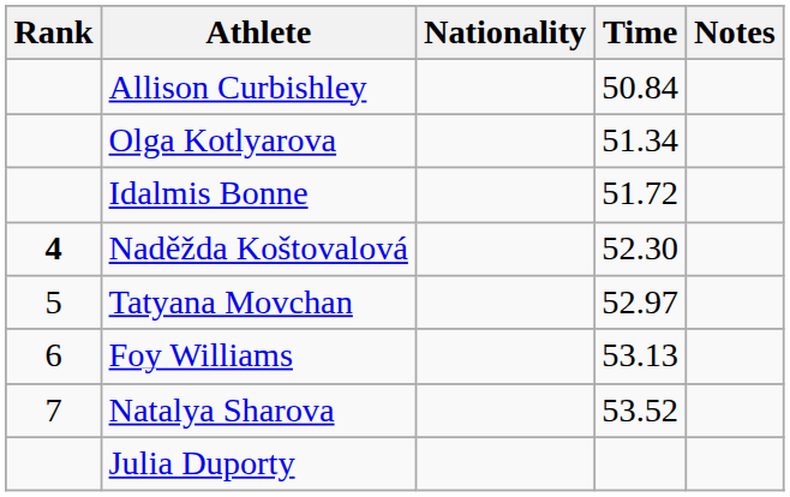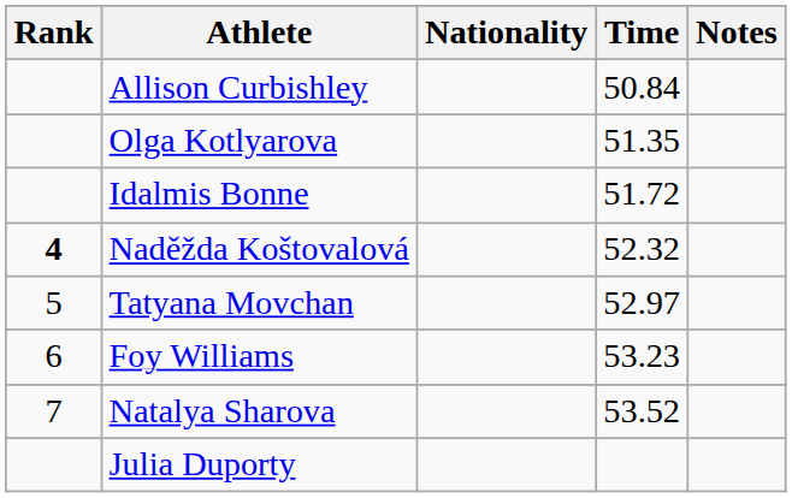 <table class="wikitable sortable" style="text-align:center">
 <tr>
 <th>Rank</th>
 <th>Athlete</th>
 <th>Nationality</th>
 <th>Time</th>
 <th>Notes</th>
 </tr>
 <tr>
 <td></td>
 <td align=left><a href='#'>Allison Curbishley</a></td>
 <td align=left></td>
 <td>50.84</td>
 <td></td>
 </tr>
 <tr>
 <td></td>
 <td align=left><a href='#'>Olga Kotlyarova</a></td>
 <td align=left></td>
-<td>51.34</td>
+<td>51.35</td>
 <td></td>
 </tr>
 <tr>
 <td></td>
 <td align=left><a href='#'>Idalmis Bonne</a></td>
 <td align=left></td>
 <td>51.72</td>
 <td></td>
 </tr>
 <tr>
 <td><strong>4</strong></td>
 <td align=left><a href='#'>Naděžda Koštovalová</a></td>
 <td align=left></td>
-<td>52.30</td>
+<td>52.32</td>
 <td></td>
 </tr>
 <tr>
 <td>5</td>
 <td align=left><a href='#'>Tatyana Movchan</a></td>
 <td align=left></td>
 <td>52.97</td>
 <td></td>
 </tr>
 <tr>
 <td>6</td>
 <td align=left><a href='#'>Foy Williams</a></td>
 <td align=left></td>
-<td>53.13</td>
+<td>53.23</td>
 <td></td>
 </tr>
 <tr>
 <td>7</td>
 <td align=left><a href='#'>Natalya Sharova</a></td>
 <td align=left></td>
 <td>53.52</td>
 <td></td>
 </tr>
 <tr>
 <td></td>
 <td align="left"><a href='#'>Julia Duporty</a></td>
 <td align=left></td>
 <td></td>
 <td></td>
 </tr>
 </table>
